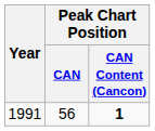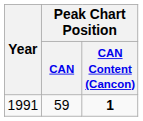 <table class="wikitable">
 <tr>
 <th rowspan="2">Year</th>
 <th colspan="2">Peak Chart Position</th>
 </tr>
 <tr>
 <th width="40"><small><a href='#'>CAN</a></small></th>
 <th width="40"><small><a href='#'>CAN Content (Cancon)</a></small></th>
 </tr>
 <tr>
 <td rowspan=1>1991</td>
-<td align="center">56</td>
+<td align="center">59</td>
 <td align="center"><strong>1</strong></td>
 </tr>
 </table>
